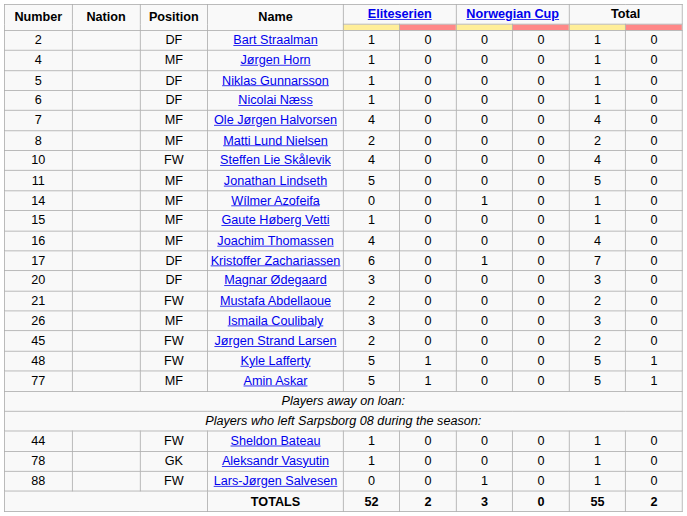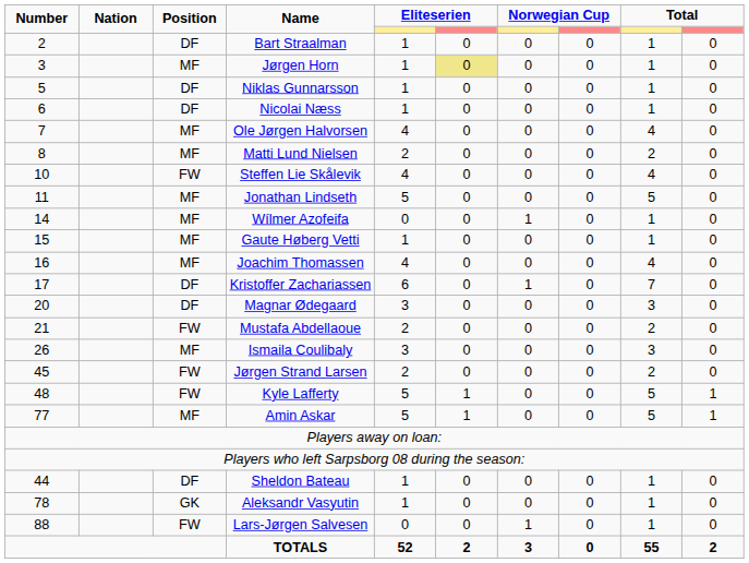 <table class="wikitable" style="font-size: 100%; text-align: center;">
 <tr>
 <td rowspan="2" width="10%" align="center"><strong>Number</strong></td>
 <td rowspan="2" width="10%" align="center"><strong>Nation</strong></td>
 <td rowspan="2" width="10%" align="center"><strong>Position</strong></td>
 <td rowspan="2" width="20%" align="center"><strong>Name</strong></td>
 <td colspan="2" align="center"><strong><a href='#'>Eliteserien</a></strong></td>
 <td colspan="2" align="center"><strong><a href='#'>Norwegian Cup</a></strong></td>
 <td colspan="2" align="center"><strong>Total</strong></td>
 </tr>
 <tr>
 <th width=60 style="background: #FFEE99"></th>
 <th width=60 style="background: #FF8888"></th>
 <th width=60 style="background: #FFEE99"></th>
 <th width=60 style="background: #FF8888"></th>
 <th width=60 style="background: #FFEE99"></th>
 <th width=60 style="background: #FF8888"></th>
 </tr>
 <tr>
 <td>2</td>
 <td></td>
 <td>DF</td>
 <td><a href='#'>Bart Straalman</a></td>
 <td>1</td>
 <td>0</td>
 <td>0</td>
 <td>0</td>
 <td>1</td>
 <td>0</td>
 </tr>
 <tr>
-<td>4</td>
+<td>3</td>
 <td></td>
 <td>MF</td>
 <td><a href='#'>Jørgen Horn</a></td>
 <td>1</td>
-<td>0</td>
+<td style="background: khaki;">0</td>
 <td>0</td>
 <td>0</td>
 <td>1</td>
 <td>0</td>
 </tr>
 <tr>
 <td>5</td>
 <td></td>
 <td>DF</td>
 <td><a href='#'>Niklas Gunnarsson</a></td>
 <td>1</td>
 <td>0</td>
 <td>0</td>
 <td>0</td>
 <td>1</td>
 <td>0</td>
 </tr>
 <tr>
 <td>6</td>
 <td></td>
 <td>DF</td>
 <td><a href='#'>Nicolai Næss</a></td>
 <td>1</td>
 <td>0</td>
 <td>0</td>
 <td>0</td>
 <td>1</td>
 <td>0</td>
 </tr>
 <tr>
 <td>7</td>
 <td></td>
 <td>MF</td>
 <td><a href='#'>Ole Jørgen Halvorsen</a></td>
 <td>4</td>
 <td>0</td>
 <td>0</td>
 <td>0</td>
 <td>4</td>
 <td>0</td>
 </tr>
 <tr>
 <td>8</td>
 <td></td>
 <td>MF</td>
 <td><a href='#'>Matti Lund Nielsen</a></td>
 <td>2</td>
 <td>0</td>
 <td>0</td>
 <td>0</td>
 <td>2</td>
 <td>0</td>
 </tr>
 <tr>
 <td>10</td>
 <td></td>
 <td>FW</td>
 <td><a href='#'>Steffen Lie Skålevik</a></td>
 <td>4</td>
 <td>0</td>
 <td>0</td>
 <td>0</td>
 <td>4</td>
 <td>0</td>
 </tr>
 <tr>
 <td>11</td>
 <td></td>
 <td>MF</td>
 <td><a href='#'>Jonathan Lindseth</a></td>
 <td>5</td>
 <td>0</td>
 <td>0</td>
 <td>0</td>
 <td>5</td>
 <td>0</td>
 </tr>
 <tr>
 <td>14</td>
 <td></td>
 <td>MF</td>
 <td><a href='#'>Wílmer Azofeifa</a></td>
 <td>0</td>
 <td>0</td>
 <td>1</td>
 <td>0</td>
 <td>1</td>
 <td>0</td>
 </tr>
 <tr>
 <td>15</td>
 <td></td>
 <td>MF</td>
 <td><a href='#'>Gaute Høberg Vetti</a></td>
 <td>1</td>
 <td>0</td>
 <td>0</td>
 <td>0</td>
 <td>1</td>
 <td>0</td>
 </tr>
 <tr>
 <td>16</td>
 <td></td>
 <td>MF</td>
 <td><a href='#'>Joachim Thomassen</a></td>
 <td>4</td>
 <td>0</td>
 <td>0</td>
 <td>0</td>
 <td>4</td>
 <td>0</td>
 </tr>
 <tr>
 <td>17</td>
 <td></td>
 <td>DF</td>
 <td><a href='#'>Kristoffer Zachariassen</a></td>
 <td>6</td>
 <td>0</td>
 <td>1</td>
 <td>0</td>
 <td>7</td>
 <td>0</td>
 </tr>
 <tr>
 <td>20</td>
 <td></td>
 <td>DF</td>
 <td><a href='#'>Magnar Ødegaard</a></td>
 <td>3</td>
 <td>0</td>
 <td>0</td>
 <td>0</td>
 <td>3</td>
 <td>0</td>
 </tr>
 <tr>
 <td>21</td>
 <td></td>
 <td>FW</td>
 <td><a href='#'>Mustafa Abdellaoue</a></td>
 <td>2</td>
 <td>0</td>
 <td>0</td>
 <td>0</td>
 <td>2</td>
 <td>0</td>
 </tr>
 <tr>
 <td>26</td>
 <td></td>
 <td>MF</td>
 <td><a href='#'>Ismaila Coulibaly</a></td>
 <td>3</td>
 <td>0</td>
 <td>0</td>
 <td>0</td>
 <td>3</td>
 <td>0</td>
 </tr>
 <tr>
 <td>45</td>
 <td></td>
 <td>FW</td>
 <td><a href='#'>Jørgen Strand Larsen</a></td>
 <td>2</td>
 <td>0</td>
 <td>0</td>
 <td>0</td>
 <td>2</td>
 <td>0</td>
 </tr>
 <tr>
 <td>48</td>
 <td></td>
 <td>FW</td>
 <td><a href='#'>Kyle Lafferty</a></td>
 <td>5</td>
 <td>1</td>
 <td>0</td>
 <td>0</td>
 <td>5</td>
 <td>1</td>
 </tr>
 <tr>
 <td>77</td>
 <td></td>
 <td>MF</td>
 <td><a href='#'>Amin Askar</a></td>
 <td>5</td>
 <td>1</td>
 <td>0</td>
 <td>0</td>
 <td>5</td>
 <td>1</td>
 </tr>
 <tr>
 <td colspan="14"><em>Players away on loan:</em></td>
 </tr>
 <tr>
 <td colspan="14"><em>Players who left Sarpsborg 08 during the season:</em></td>
 </tr>
 <tr>
 <td>44</td>
 <td></td>
-<td>FW</td>
+<td>DF</td>
 <td><a href='#'>Sheldon Bateau</a></td>
 <td>1</td>
 <td>0</td>
 <td>0</td>
 <td>0</td>
 <td>1</td>
 <td>0</td>
 </tr>
 <tr>
 <td>78</td>
 <td></td>
 <td>GK</td>
 <td><a href='#'>Aleksandr Vasyutin</a></td>
 <td>1</td>
 <td>0</td>
 <td>0</td>
 <td>0</td>
 <td>1</td>
 <td>0</td>
 </tr>
 <tr>
 <td>88</td>
 <td></td>
 <td>FW</td>
 <td><a href='#'>Lars-Jørgen Salvesen</a></td>
 <td>0</td>
 <td>0</td>
 <td>1</td>
 <td>0</td>
 <td>1</td>
 <td>0</td>
 </tr>
 <tr>
 <td colspan="3"></td>
 <td><strong>TOTALS</strong></td>
 <td><strong>52</strong></td>
 <td><strong>2</strong></td>
 <td><strong>3</strong></td>
 <td><strong>0</strong></td>
 <td><strong>55</strong></td>
 <td><strong>2</strong></td>
 </tr>
 </table>
